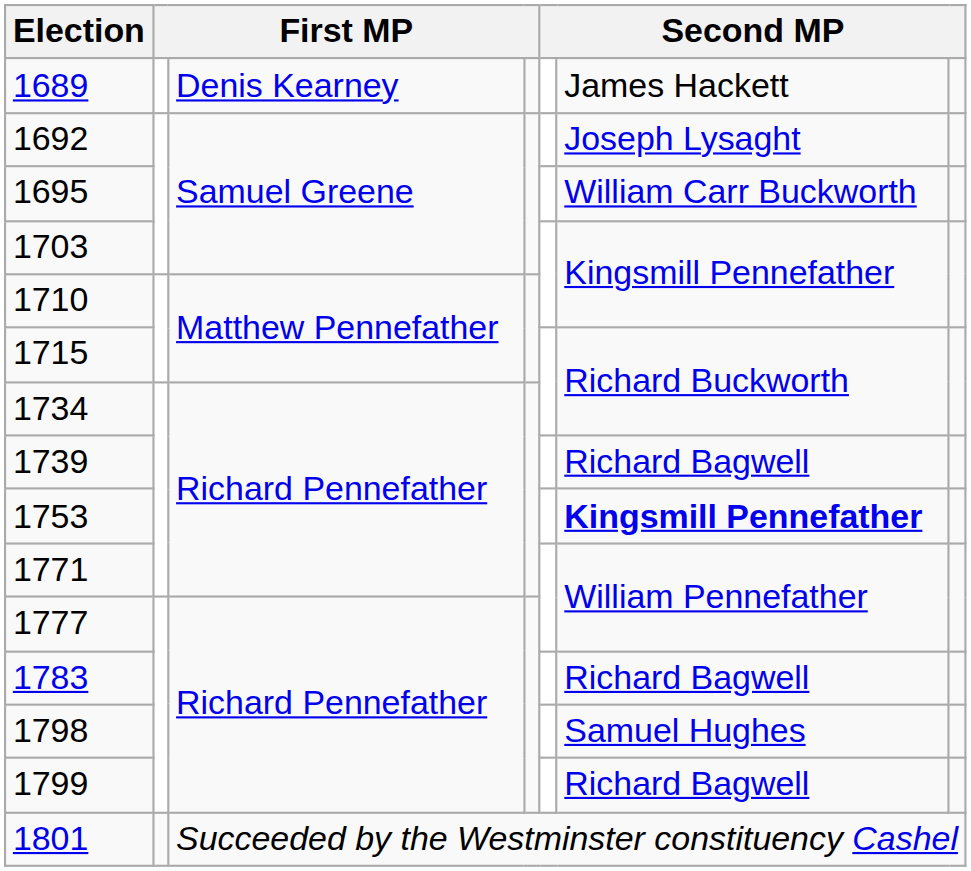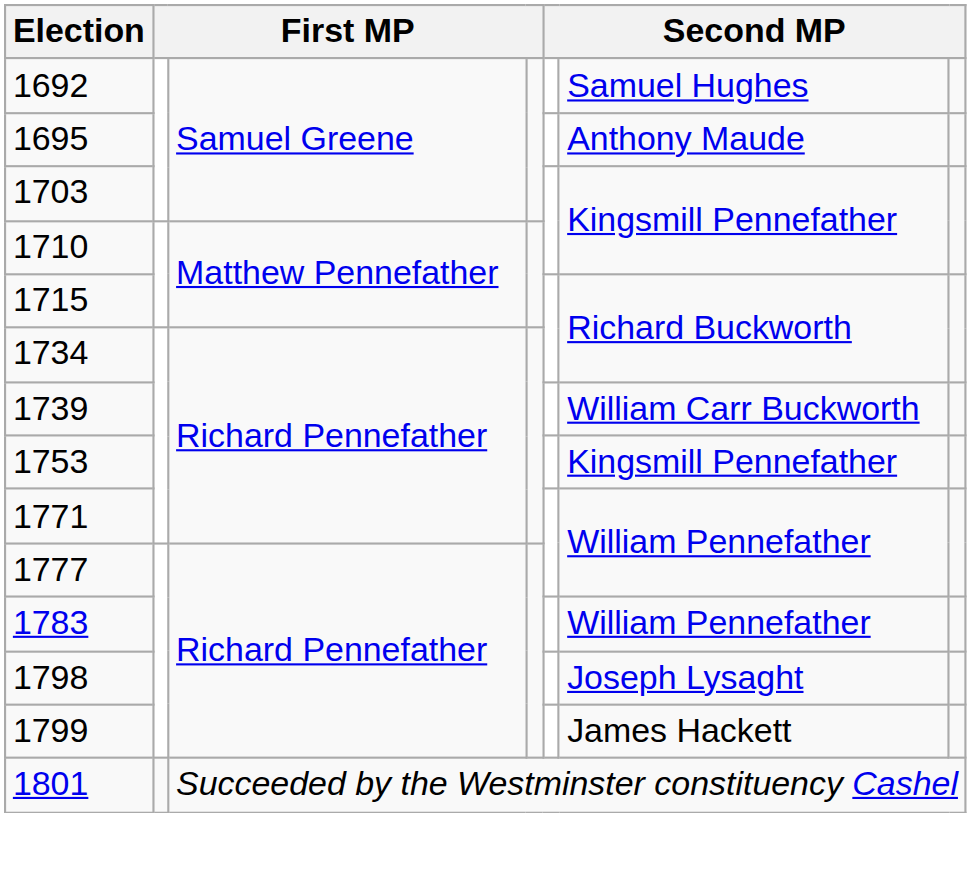 <table class="wikitable">
 <tr>
 <th>Election</th>
 <th colspan=3>First MP</th>
 <th colspan=3>Second MP</th>
 </tr>
 <tr>
-<td><a href='#'>1689</a></td>
-<td style="background-color: white"></td>
-<td><a href='#'>Denis Kearney</a></td>
-<td></td>
-<td style="background-color: white"></td>
-<td>James Hackett</td>
-<td></td>
-</tr>
-<tr>
 <td>1692</td>
 <td rowspan="3" style="background-color: white"></td>
 <td rowspan="3"><a href='#'>Samuel Greene</a></td>
 <td rowspan="3"></td>
 <td style="background-color: white"></td>
-<td><a href='#'>Joseph Lysaght</a></td>
+<td><a href='#'>Samuel Hughes</a></td>
 <td></td>
 </tr>
 <tr>
 <td>1695</td>
 <td style="background-color: white"></td>
-<td><a href='#'>William Carr Buckworth</a></td>
+<td><a href='#'>Anthony Maude</a></td>
 <td></td>
 </tr>
 <tr>
 <td>1703</td>
 <td rowspan="2" style="background-color: white"></td>
 <td rowspan="2"><a href='#'>Kingsmill Pennefather</a></td>
 <td rowspan="2"></td>
 </tr>
 <tr>
 <td>1710</td>
 <td rowspan="2" style="background-color: white"></td>
 <td rowspan="2"><a href='#'>Matthew Pennefather</a></td>
 <td rowspan="2"></td>
 </tr>
 <tr>
 <td>1715</td>
 <td rowspan="2" style="background-color: white"></td>
 <td rowspan="2"><a href='#'>Richard Buckworth</a></td>
 <td rowspan="2"></td>
 </tr>
 <tr>
 <td>1734</td>
 <td rowspan="4" style="background-color: white"></td>
 <td rowspan="4"><a href='#'>Richard Pennefather</a></td>
 <td rowspan="4"></td>
 </tr>
 <tr>
 <td>1739</td>
 <td style="background-color: white"></td>
-<td><a href='#'>Richard Bagwell</a></td>
+<td><a href='#'>William Carr Buckworth</a></td>
 <td></td>
 </tr>
 <tr>
 <td>1753</td>
 <td style="background-color: white"></td>
-<td><strong><a href='#'>Kingsmill Pennefather</a></strong></td>
+<td><a href='#'>Kingsmill Pennefather</a></td>
 <td></td>
 </tr>
 <tr>
 <td>1771</td>
 <td rowspan="2" style="background-color: white"></td>
 <td rowspan="2"><a href='#'>William Pennefather</a></td>
 <td rowspan="2"></td>
 </tr>
 <tr>
 <td>1777</td>
 <td rowspan="4" style="background-color: white"></td>
 <td rowspan="4"><a href='#'>Richard Pennefather</a></td>
 <td rowspan="4"></td>
 </tr>
 <tr>
 <td><a href='#'>1783</a></td>
 <td style="background-color: white"></td>
-<td><a href='#'>Richard Bagwell</a></td>
+<td><a href='#'>William Pennefather</a></td>
 <td></td>
 </tr>
 <tr>
 <td>1798</td>
 <td style="background-color: white"></td>
-<td><a href='#'>Samuel Hughes</a></td>
+<td><a href='#'>Joseph Lysaght</a></td>
 <td></td>
 </tr>
 <tr>
 <td>1799</td>
 <td style="background-color: white"></td>
-<td><a href='#'>Richard Bagwell</a></td>
+<td>James Hackett</td>
 <td></td>
 </tr>
 <tr>
 <td><a href='#'>1801</a></td>
 <td></td>
 <td colspan="5"><em>Succeeded by the Westminster constituency <a href='#'>Cashel</a></em></td>
 </tr>
 </table>
